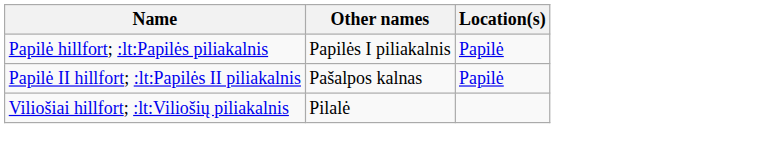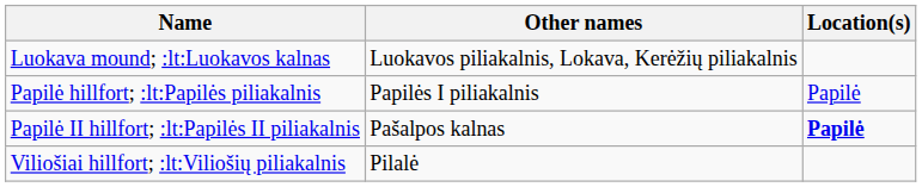 <table class="wikitable" style="font-size: 95%;">
 <tr>
 <th>Name</th>
 <th>Other names</th>
 <th>Location(s)</th>
+</tr>
+<tr>
+<td><a href='#'>Luokava mound</a>; <a href='#'>:lt:Luokavos kalnas</a></td>
+<td>Luokavos piliakalnis, Lokava, Kerėžių piliakalnis</td>
+<td></td>
 </tr>
 <tr>
 <td><a href='#'>Papilė hillfort</a>; <a href='#'>:lt:Papilės piliakalnis</a></td>
 <td>Papilės I piliakalnis</td>
 <td><a href='#'>Papilė</a></td>
 </tr>
 <tr>
 <td><a href='#'>Papilė II hillfort</a>; <a href='#'>:lt:Papilės II piliakalnis</a></td>
 <td>Pašalpos kalnas</td>
-<td><a href='#'>Papilė</a></td>
+<td><strong><a href='#'>Papilė</a></strong></td>
 </tr>
 <tr>
 <td><a href='#'>Viliošiai hillfort</a>; <a href='#'>:lt:Viliošių piliakalnis</a></td>
 <td>Pilalė</td>
 <td></td>
 </tr>
 </table>
